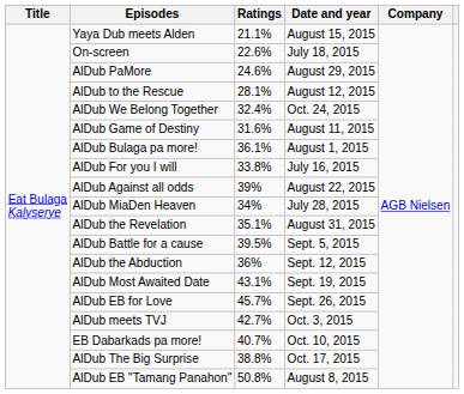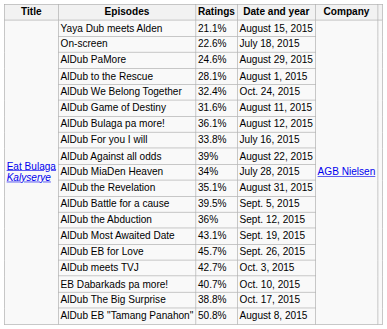 <table class="wikitable plainrowheaders sortable" style="margin-right: 0;">
 <tr>
 <th scope="col">Title</th>
 <th scope="col">Episodes</th>
 <th scope="col">Ratings</th>
 <th scope="col">Date and year</th>
 <th scope="col">Company</th>
 <th scope="col" class="unsortable"></th>
 </tr>
 <tr>
 <td rowspan="19"><a href='#'>Eat Bulaga<br><em>Kalyserye</em></a></td>
 <td>Yaya Dub meets Alden</td>
 <td>21.1%</td>
 <td>August 15, 2015</td>
 <td rowspan="19"><a href='#'>AGB Nielsen</a></td>
 <td rowspan="19"><br><br><br></td>
 </tr>
 <tr>
 <td>On-screen</td>
 <td>22.6%</td>
 <td>July 18, 2015</td>
 </tr>
 <tr>
 <td>AlDub PaMore</td>
 <td>24.6%</td>
 <td>August 29, 2015</td>
 </tr>
 <tr>
 <td>AlDub to the Rescue</td>
 <td>28.1%</td>
-<td>August 12, 2015</td>
+<td>August 1, 2015</td>
 </tr>
 <tr>
 <td>AlDub We Belong Together</td>
 <td>32.4%</td>
 <td>Oct. 24, 2015</td>
 </tr>
 <tr>
 <td>AlDub Game of Destiny</td>
 <td>31.6%</td>
 <td>August 11, 2015</td>
 </tr>
 <tr>
 <td>AlDub Bulaga pa more!</td>
 <td>36.1%</td>
-<td>August 1, 2015</td>
+<td>August 12, 2015</td>
 </tr>
 <tr>
 <td>AlDub For you I will</td>
 <td>33.8%</td>
 <td>July 16, 2015</td>
 </tr>
 <tr>
 <td>AlDub Against all odds</td>
 <td>39%</td>
 <td>August 22, 2015</td>
 </tr>
 <tr>
 <td>AlDub MiaDen Heaven</td>
 <td>34%</td>
 <td>July 28, 2015</td>
 </tr>
 <tr>
 <td>AlDub the Revelation</td>
 <td>35.1%</td>
 <td>August 31, 2015</td>
 </tr>
 <tr>
 <td>AlDub Battle for a cause</td>
 <td>39.5%</td>
 <td>Sept. 5, 2015</td>
 </tr>
 <tr>
 <td>AlDub the Abduction</td>
 <td>36%</td>
 <td>Sept. 12, 2015</td>
 </tr>
 <tr>
 <td>AlDub Most Awaited Date</td>
 <td>43.1%</td>
 <td>Sept. 19, 2015</td>
 </tr>
 <tr>
 <td>AlDub EB for Love</td>
 <td>45.7%</td>
 <td>Sept. 26, 2015</td>
 </tr>
 <tr>
 <td>AlDub meets TVJ</td>
 <td>42.7%</td>
 <td>Oct. 3, 2015</td>
 </tr>
 <tr>
 <td>EB Dabarkads pa more!</td>
 <td>40.7%</td>
 <td>Oct. 10, 2015</td>
 </tr>
 <tr>
 <td>AlDub The Big Surprise</td>
 <td>38.8%</td>
 <td>Oct. 17, 2015</td>
 </tr>
 <tr>
 <td>AlDub EB "Tamang Panahon"</td>
 <td>50.8%</td>
 <td>August 8, 2015</td>
 </tr>
 </table>
